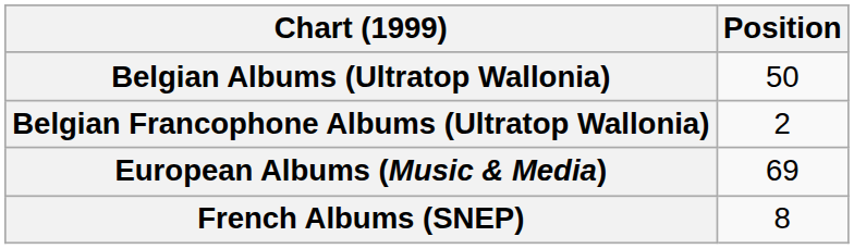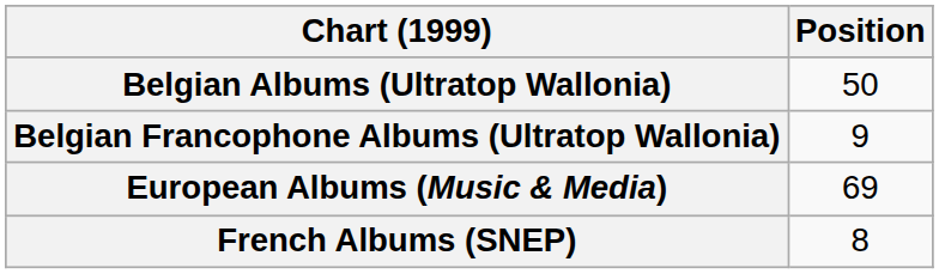 <table class="wikitable sortable plainrowheaders" style="text-align:center">
 <tr>
 <th scope="col">Chart (1999)</th>
 <th scope="col">Position</th>
 </tr>
 <tr>
 <th scope="row">Belgian Albums (Ultratop Wallonia)</th>
 <td>50</td>
 </tr>
 <tr>
 <th scope="row">Belgian Francophone Albums (Ultratop Wallonia)</th>
-<td>2</td>
+<td>9</td>
 </tr>
 <tr>
 <th scope="row">European Albums (<em>Music & Media</em>)</th>
 <td>69</td>
 </tr>
 <tr>
 <th scope="row">French Albums (SNEP)</th>
 <td>8</td>
 </tr>
 </table>
